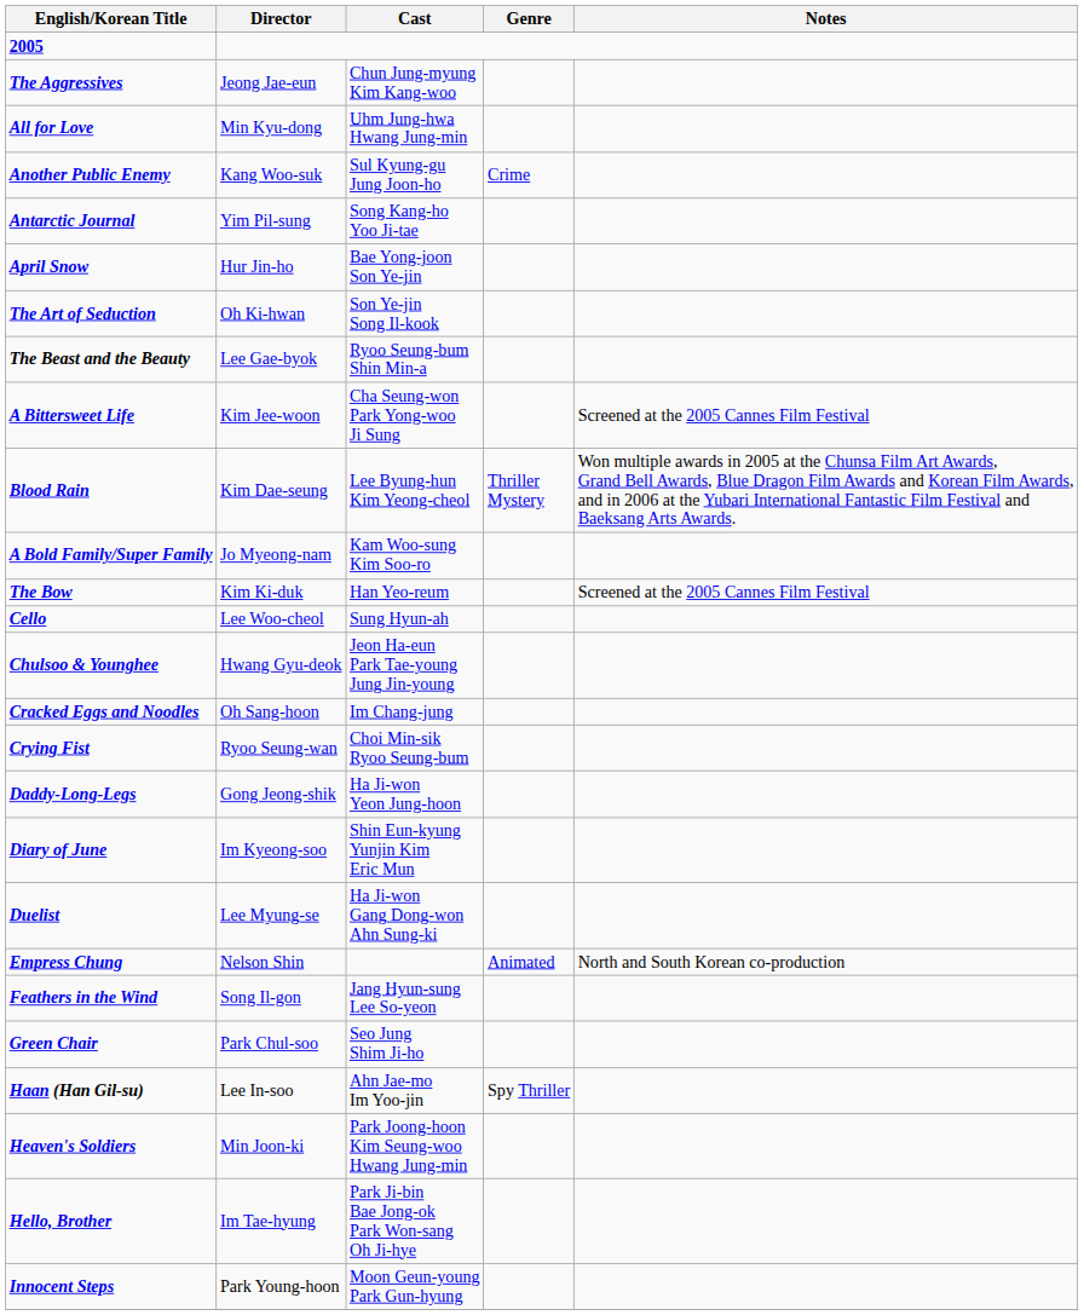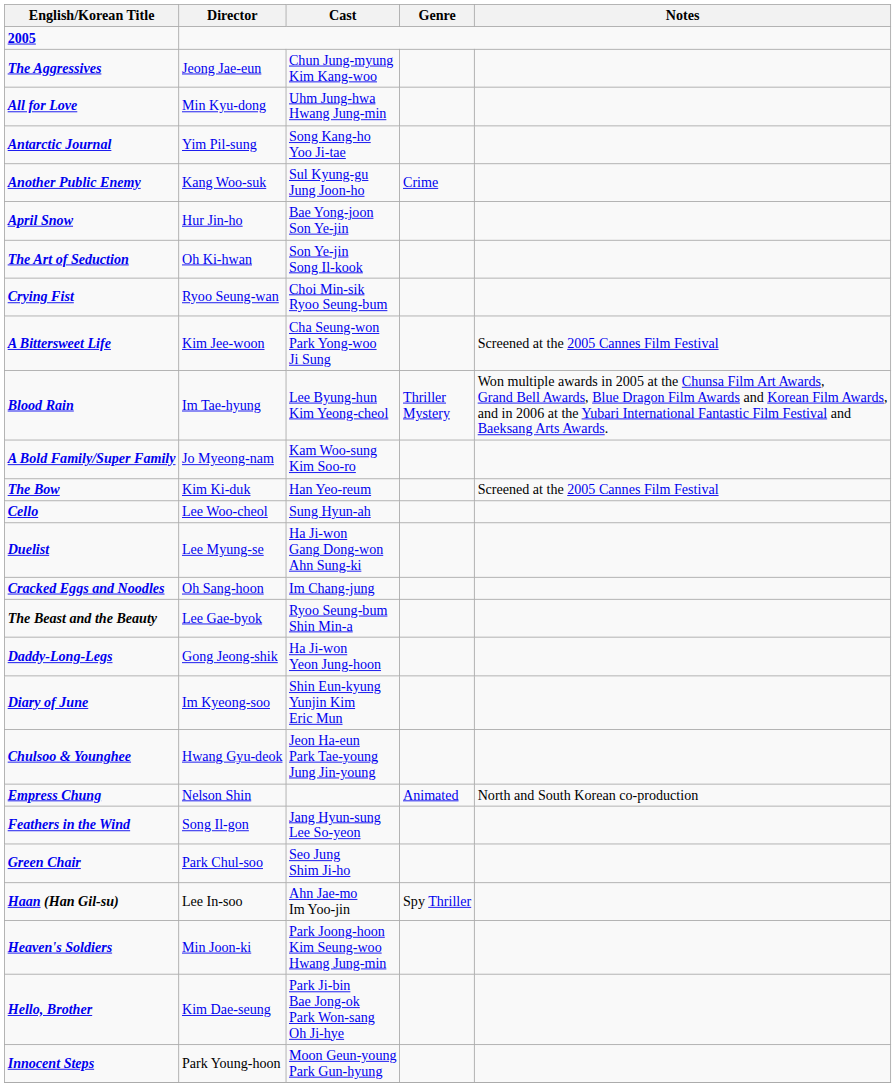 <table class="wikitable">
 <tr>
 <th>English/Korean Title</th>
 <th>Director</th>
 <th>Cast</th>
 <th>Genre</th>
 <th>Notes</th>
 </tr>
 <tr>
 <td><strong><a href='#'>2005</a></strong></td>
 </tr>
 <tr>
 <td><strong><em><a href='#'>The Aggressives</a></em></strong></td>
 <td><a href='#'>Jeong Jae-eun</a></td>
 <td><a href='#'>Chun Jung-myung</a><br><a href='#'>Kim Kang-woo</a></td>
 <td></td>
 <td></td>
 </tr>
 <tr>
 <td><strong><em><a href='#'>All for Love</a></em></strong></td>
 <td><a href='#'>Min Kyu-dong</a></td>
 <td><a href='#'>Uhm Jung-hwa</a><br><a href='#'>Hwang Jung-min</a></td>
 <td></td>
 <td></td>
 </tr>
 <tr>
+<td><strong><em><a href='#'>Antarctic Journal</a></em></strong></td>
+<td><a href='#'>Yim Pil-sung</a></td>
+<td><a href='#'>Song Kang-ho</a><br><a href='#'>Yoo Ji-tae</a></td>
+<td></td>
+<td></td>
+</tr>
+<tr>
 <td><strong><em><a href='#'>Another Public Enemy</a></em></strong></td>
 <td><a href='#'>Kang Woo-suk</a></td>
 <td><a href='#'>Sul Kyung-gu</a><br><a href='#'>Jung Joon-ho</a></td>
 <td><a href='#'>Crime</a></td>
-<td></td>
-</tr>
-<tr>
-<td><strong><em><a href='#'>Antarctic Journal</a></em></strong></td>
-<td><a href='#'>Yim Pil-sung</a></td>
-<td><a href='#'>Song Kang-ho</a><br><a href='#'>Yoo Ji-tae</a></td>
-<td></td>
 <td></td>
 </tr>
 <tr>
 <td><strong><em><a href='#'>April Snow</a></em></strong></td>
 <td><a href='#'>Hur Jin-ho</a></td>
 <td><a href='#'>Bae Yong-joon</a><br><a href='#'>Son Ye-jin</a></td>
 <td></td>
 <td></td>
 </tr>
 <tr>
 <td><strong><em><a href='#'>The Art of Seduction</a></em></strong></td>
 <td><a href='#'>Oh Ki-hwan</a></td>
 <td><a href='#'>Son Ye-jin</a><br><a href='#'>Song Il-kook</a></td>
 <td></td>
 <td></td>
 </tr>
 <tr>
-<td><strong><em>The Beast and the Beauty</em></strong></td>
-<td><a href='#'>Lee Gae-byok</a></td>
-<td><a href='#'>Ryoo Seung-bum</a><br><a href='#'>Shin Min-a</a></td>
+<td><strong><em><a href='#'>Crying Fist</a></em></strong></td>
+<td><a href='#'>Ryoo Seung-wan</a></td>
+<td><a href='#'>Choi Min-sik</a><br><a href='#'>Ryoo Seung-bum</a></td>
 <td></td>
 <td></td>
 </tr>
 <tr>
 <td><strong><em><a href='#'>A Bittersweet Life</a></em></strong></td>
 <td><a href='#'>Kim Jee-woon</a></td>
 <td><a href='#'>Cha Seung-won</a><br><a href='#'>Park Yong-woo</a><br><a href='#'>Ji Sung</a></td>
 <td></td>
 <td>Screened at the <a href='#'>2005 Cannes Film Festival</a></td>
 </tr>
 <tr>
 <td><strong><em><a href='#'>Blood Rain</a></em></strong></td>
-<td><a href='#'>Kim Dae-seung</a></td>
+<td><a href='#'>Im Tae-hyung</a></td>
 <td><a href='#'>Lee Byung-hun</a><br><a href='#'>Kim Yeong-cheol</a></td>
 <td><a href='#'>Thriller</a><br><a href='#'>Mystery</a></td>
 <td>Won multiple awards in 2005 at the <a href='#'>Chunsa Film Art Awards</a>,<br><a href='#'>Grand Bell Awards</a>, <a href='#'>Blue Dragon Film Awards</a> and <a href='#'>Korean Film Awards</a>,<br>and in 2006 at the <a href='#'>Yubari International Fantastic Film Festival</a> and <br><a href='#'>Baeksang Arts Awards</a>.</td>
 </tr>
 <tr>
 <td><strong><em><a href='#'>A Bold Family/Super Family</a></em></strong></td>
 <td><a href='#'>Jo Myeong-nam</a></td>
 <td><a href='#'>Kam Woo-sung</a><br><a href='#'>Kim Soo-ro</a></td>
 <td></td>
 <td></td>
 </tr>
 <tr>
 <td><strong><em><a href='#'>The Bow</a></em></strong></td>
 <td><a href='#'>Kim Ki-duk</a></td>
 <td><a href='#'>Han Yeo-reum</a></td>
 <td></td>
 <td>Screened at the <a href='#'>2005 Cannes Film Festival</a></td>
 </tr>
 <tr>
 <td><strong><em><a href='#'>Cello</a></em></strong></td>
 <td><a href='#'>Lee Woo-cheol</a></td>
 <td><a href='#'>Sung Hyun-ah</a></td>
 <td></td>
 <td></td>
 </tr>
 <tr>
-<td><strong><em><a href='#'>Chulsoo & Younghee</a></em></strong></td>
-<td><a href='#'>Hwang Gyu-deok</a></td>
-<td><a href='#'>Jeon Ha-eun</a><br><a href='#'>Park Tae-young</a><br><a href='#'>Jung Jin-young</a></td>
+<td><strong><em><a href='#'>Duelist</a></em></strong></td>
+<td><a href='#'>Lee Myung-se</a></td>
+<td><a href='#'>Ha Ji-won</a><br><a href='#'>Gang Dong-won</a><br><a href='#'>Ahn Sung-ki</a></td>
 <td></td>
 <td></td>
 </tr>
 <tr>
 <td><strong><em><a href='#'>Cracked Eggs and Noodles</a></em></strong></td>
 <td><a href='#'>Oh Sang-hoon</a></td>
 <td><a href='#'>Im Chang-jung</a></td>
 <td></td>
 <td></td>
 </tr>
 <tr>
-<td><strong><em><a href='#'>Crying Fist</a></em></strong></td>
-<td><a href='#'>Ryoo Seung-wan</a></td>
-<td><a href='#'>Choi Min-sik</a><br><a href='#'>Ryoo Seung-bum</a></td>
+<td><strong><em>The Beast and the Beauty</em></strong></td>
+<td><a href='#'>Lee Gae-byok</a></td>
+<td><a href='#'>Ryoo Seung-bum</a><br><a href='#'>Shin Min-a</a></td>
 <td></td>
 <td></td>
 </tr>
 <tr>
 <td><strong><em><a href='#'>Daddy-Long-Legs</a></em></strong></td>
 <td><a href='#'>Gong Jeong-shik</a></td>
 <td><a href='#'>Ha Ji-won</a><br><a href='#'>Yeon Jung-hoon</a></td>
 <td></td>
 <td></td>
 </tr>
 <tr>
 <td><strong><em><a href='#'>Diary of June</a></em></strong></td>
 <td><a href='#'>Im Kyeong-soo</a></td>
 <td><a href='#'>Shin Eun-kyung</a><br><a href='#'>Yunjin Kim</a><br><a href='#'>Eric Mun</a></td>
 <td></td>
 <td></td>
 </tr>
 <tr>
-<td><strong><em><a href='#'>Duelist</a></em></strong></td>
-<td><a href='#'>Lee Myung-se</a></td>
-<td><a href='#'>Ha Ji-won</a><br><a href='#'>Gang Dong-won</a><br><a href='#'>Ahn Sung-ki</a></td>
+<td><strong><em><a href='#'>Chulsoo & Younghee</a></em></strong></td>
+<td><a href='#'>Hwang Gyu-deok</a></td>
+<td><a href='#'>Jeon Ha-eun</a><br><a href='#'>Park Tae-young</a><br><a href='#'>Jung Jin-young</a></td>
 <td></td>
 <td></td>
 </tr>
 <tr>
 <td><strong><em><a href='#'>Empress Chung</a></em></strong></td>
 <td><a href='#'>Nelson Shin</a></td>
 <td></td>
 <td><a href='#'>Animated</a></td>
 <td>North and South Korean co-production</td>
 </tr>
 <tr>
 <td><strong><em><a href='#'>Feathers in the Wind</a></em></strong></td>
 <td><a href='#'>Song Il-gon</a></td>
 <td><a href='#'>Jang Hyun-sung</a><br><a href='#'>Lee So-yeon</a></td>
 <td></td>
 <td></td>
 </tr>
 <tr>
 <td><strong><em><a href='#'>Green Chair</a></em></strong></td>
 <td><a href='#'>Park Chul-soo</a></td>
 <td><a href='#'>Seo Jung</a><br><a href='#'>Shim Ji-ho</a></td>
 <td></td>
 <td></td>
 </tr>
 <tr>
 <td><strong><em><a href='#'>Haan</a> (Han Gil-su)</em></strong></td>
 <td>Lee In-soo</td>
 <td><a href='#'>Ahn Jae-mo</a><br>Im Yoo-jin</td>
 <td>Spy <a href='#'>Thriller</a></td>
 <td></td>
 </tr>
 <tr>
 <td><strong><em><a href='#'>Heaven's Soldiers</a></em></strong></td>
 <td><a href='#'>Min Joon-ki</a></td>
 <td><a href='#'>Park Joong-hoon</a><br><a href='#'>Kim Seung-woo</a><br><a href='#'>Hwang Jung-min</a></td>
 <td></td>
 <td></td>
 </tr>
 <tr>
 <td><strong><em><a href='#'>Hello, Brother</a></em></strong></td>
-<td><a href='#'>Im Tae-hyung</a></td>
+<td><a href='#'>Kim Dae-seung</a></td>
 <td><a href='#'>Park Ji-bin</a><br><a href='#'>Bae Jong-ok</a><br><a href='#'>Park Won-sang</a><br><a href='#'>Oh Ji-hye</a></td>
 <td></td>
 <td></td>
 </tr>
 <tr>
 <td><strong><em><a href='#'>Innocent Steps</a></em></strong></td>
 <td>Park Young-hoon</td>
 <td><a href='#'>Moon Geun-young</a><br><a href='#'>Park Gun-hyung</a></td>
 <td></td>
 <td></td>
 </tr>
 <tr>
 </tr>
 </table>
